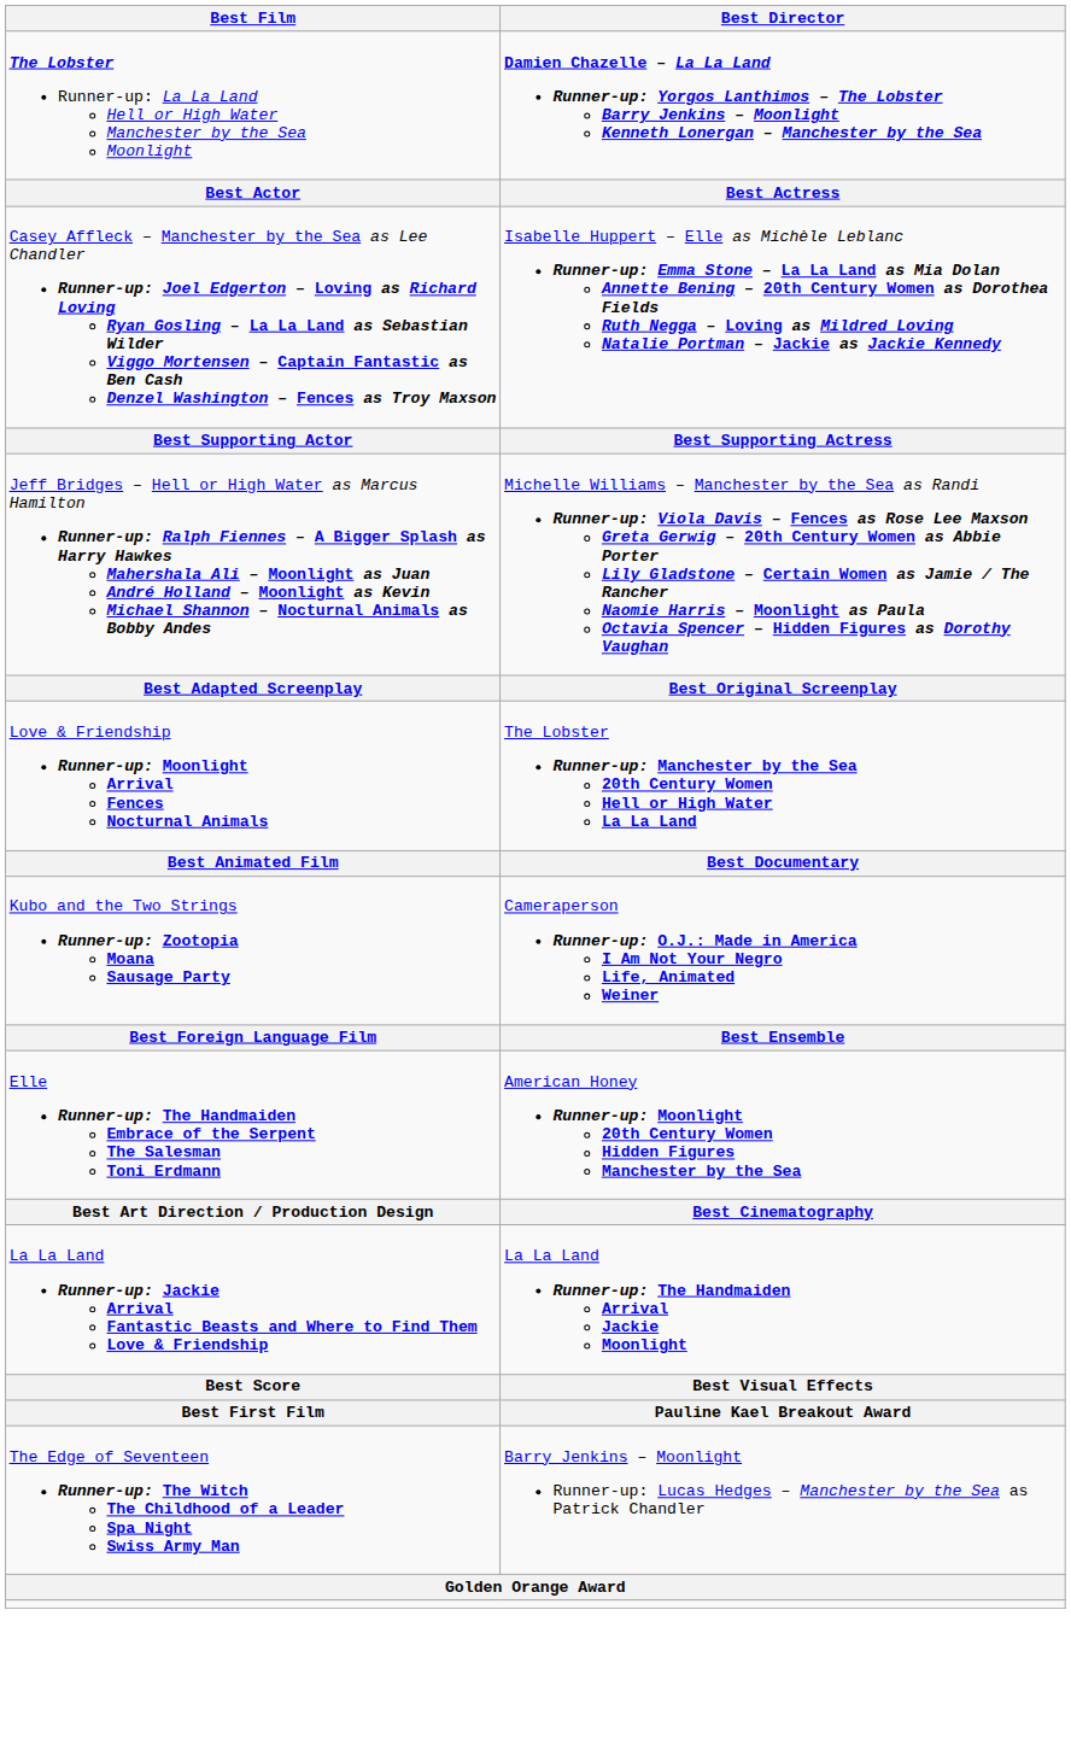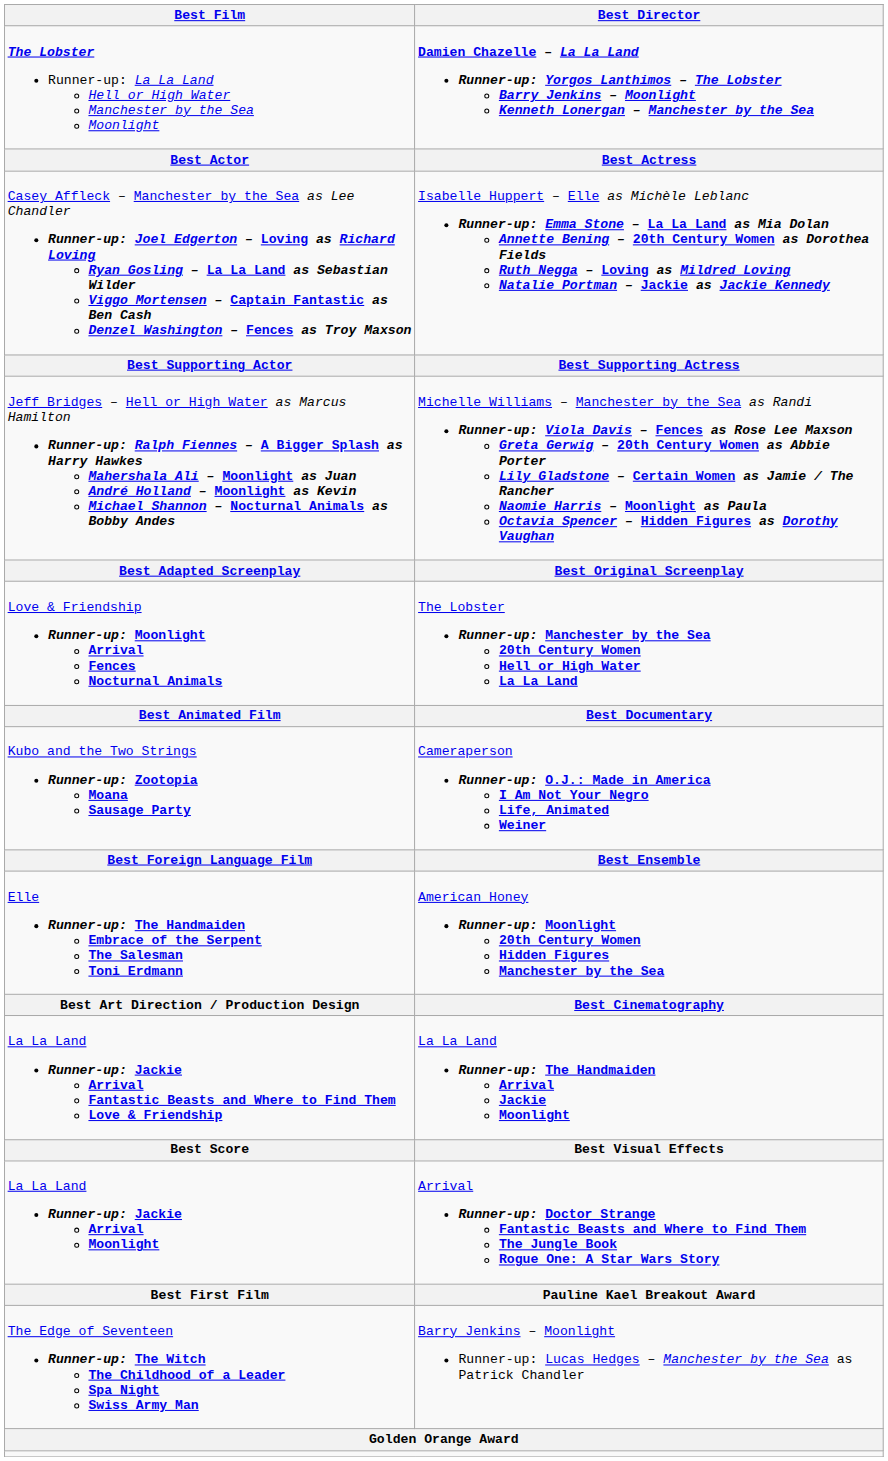 <table class=wikitable style="width=100%">
 <tr>
 <th style="width=50%"><a href='#'>Best Film</a></th>
 <th style="width=50%"><a href='#'>Best Director</a></th>
 </tr>
 <tr>
 <td valign="top"><br><strong><em><a href='#'>The Lobster</a></em></strong><ul><li>Runner-up: <em><a href='#'>La La Land</a></em><ul><li><em><a href='#'>Hell or High Water</a></em></li><li><em><a href='#'>Manchester by the Sea</a></em></li><li><em><a href='#'>Moonlight</a></em></li></ul></li></ul></td>
 <td valign="top"><br><strong><a href='#'>Damien Chazelle</a> – <em><a href='#'>La La Land</a><strong><em><ul><li>Runner-up: <a href='#'>Yorgos Lanthimos</a> – </em><a href='#'>The Lobster</a><em><ul><li><a href='#'>Barry Jenkins</a> – </em><a href='#'>Moonlight</a><em></li><li><a href='#'>Kenneth Lonergan</a> – </em><a href='#'>Manchester by the Sea</a><em></li></ul></li></ul></td>
 </tr>
 <tr>
 <th style="width=50%"><a href='#'>Best Actor</a></th>
 <th style="width=50%"><a href='#'>Best Actress</a></th>
 </tr>
 <tr>
 <td valign="top"><br></strong><a href='#'>Casey Affleck</a> – </em><a href='#'>Manchester by the Sea</a><em> as Lee Chandler<strong><ul><li>Runner-up: <a href='#'>Joel Edgerton</a> – </em><a href='#'>Loving</a><em> as <a href='#'>Richard Loving</a><ul><li><a href='#'>Ryan Gosling</a> – </em><a href='#'>La La Land</a><em> as Sebastian Wilder</li><li><a href='#'>Viggo Mortensen</a> – </em><a href='#'>Captain Fantastic</a><em> as Ben Cash</li><li><a href='#'>Denzel Washington</a> – </em><a href='#'>Fences</a><em> as Troy Maxson</li></ul></li></ul></td>
 <td valign="top"><br></strong><a href='#'>Isabelle Huppert</a> – </em><a href='#'>Elle</a><em> as Michèle Leblanc<strong><ul><li>Runner-up: <a href='#'>Emma Stone</a> – </em><a href='#'>La La Land</a><em> as Mia Dolan<ul><li><a href='#'>Annette Bening</a> – </em><a href='#'>20th Century Women</a><em> as Dorothea Fields</li><li><a href='#'>Ruth Negga</a> – </em><a href='#'>Loving</a><em> as <a href='#'>Mildred Loving</a></li><li><a href='#'>Natalie Portman</a> – </em><a href='#'>Jackie</a><em> as <a href='#'>Jackie Kennedy</a></li></ul></li></ul></td>
 </tr>
 <tr>
 <th style="width=50%"><a href='#'>Best Supporting Actor</a></th>
 <th style="width=50%"><a href='#'>Best Supporting Actress</a></th>
 </tr>
 <tr>
 <td valign="top"><br></strong><a href='#'>Jeff Bridges</a> – </em><a href='#'>Hell or High Water</a><em> as Marcus Hamilton<strong><ul><li>Runner-up: <a href='#'>Ralph Fiennes</a> – </em><a href='#'>A Bigger Splash</a><em> as Harry Hawkes<ul><li><a href='#'>Mahershala Ali</a> – </em><a href='#'>Moonlight</a><em> as Juan</li><li><a href='#'>André Holland</a> – </em><a href='#'>Moonlight</a><em> as Kevin</li><li><a href='#'>Michael Shannon</a> – </em><a href='#'>Nocturnal Animals</a><em> as Bobby Andes</li></ul></li></ul></td>
 <td valign="top"><br></strong><a href='#'>Michelle Williams</a> – </em><a href='#'>Manchester by the Sea</a><em> as Randi<strong><ul><li>Runner-up: <a href='#'>Viola Davis</a> – </em><a href='#'>Fences</a><em> as Rose Lee Maxson<ul><li><a href='#'>Greta Gerwig</a> – </em><a href='#'>20th Century Women</a><em> as Abbie Porter</li><li><a href='#'>Lily Gladstone</a> – </em><a href='#'>Certain Women</a><em> as Jamie / The Rancher</li><li><a href='#'>Naomie Harris</a> – </em><a href='#'>Moonlight</a><em> as Paula</li><li><a href='#'>Octavia Spencer</a> – </em><a href='#'>Hidden Figures</a><em> as <a href='#'>Dorothy Vaughan</a></li></ul></li></ul></td>
 </tr>
 <tr>
 <th style="width=50%"><a href='#'>Best Adapted Screenplay</a></th>
 <th style="width=50%"><a href='#'>Best Original Screenplay</a></th>
 </tr>
 <tr>
 <td valign="top"><br></em></strong><a href='#'>Love & Friendship</a><strong><em><ul><li>Runner-up: </em><a href='#'>Moonlight</a><em><ul><li></em><a href='#'>Arrival</a><em></li><li></em><a href='#'>Fences</a><em></li><li></em><a href='#'>Nocturnal Animals</a><em></li></ul></li></ul></td>
 <td valign="top"><br></em></strong><a href='#'>The Lobster</a><strong><em><ul><li>Runner-up: </em><a href='#'>Manchester by the Sea</a><em><ul><li></em><a href='#'>20th Century Women</a><em></li><li></em><a href='#'>Hell or High Water</a><em></li><li></em><a href='#'>La La Land</a><em></li></ul></li></ul></td>
 </tr>
 <tr>
 <th style="width=50%"><a href='#'>Best Animated Film</a></th>
 <th style="width=50%"><a href='#'>Best Documentary</a></th>
 </tr>
 <tr>
 <td valign="top"><br></em></strong><a href='#'>Kubo and the Two Strings</a><strong><em><ul><li>Runner-up: </em><a href='#'>Zootopia</a><em><ul><li></em><a href='#'>Moana</a><em></li><li></em><a href='#'>Sausage Party</a><em></li></ul></li></ul></td>
 <td valign="top"><br></em></strong><a href='#'>Cameraperson</a><strong><em><ul><li>Runner-up: </em><a href='#'>O.J.: Made in America</a><em><ul><li></em><a href='#'>I Am Not Your Negro</a><em></li><li></em><a href='#'>Life, Animated</a><em></li><li></em><a href='#'>Weiner</a><em></li></ul></li></ul></td>
 </tr>
 <tr>
 <th style="width=50%"><a href='#'>Best Foreign Language Film</a></th>
 <th style="width=50%"><a href='#'>Best Ensemble</a></th>
 </tr>
 <tr>
 <td valign="top"><br></em></strong><a href='#'>Elle</a><strong><em><ul><li>Runner-up: </em><a href='#'>The Handmaiden</a><em><ul><li></em><a href='#'>Embrace of the Serpent</a><em></li><li></em><a href='#'>The Salesman</a><em></li><li></em><a href='#'>Toni Erdmann</a><em></li></ul></li></ul></td>
 <td valign="top"><br></em></strong><a href='#'>American Honey</a><strong><em><ul><li>Runner-up: </em><a href='#'>Moonlight</a><em><ul><li></em><a href='#'>20th Century Women</a><em></li><li></em><a href='#'>Hidden Figures</a><em></li><li></em><a href='#'>Manchester by the Sea</a><em></li></ul></li></ul></td>
 </tr>
 <tr>
 <th style="width=50%">Best Art Direction / Production Design</th>
 <th style="width=50%"><a href='#'>Best Cinematography</a></th>
 </tr>
 <tr>
 <td valign="top"><br></em></strong><a href='#'>La La Land</a><strong><em><ul><li>Runner-up: </em><a href='#'>Jackie</a><em><ul><li></em><a href='#'>Arrival</a><em></li><li></em><a href='#'>Fantastic Beasts and Where to Find Them</a><em></li><li></em><a href='#'>Love & Friendship</a><em></li></ul></li></ul></td>
 <td valign="top"><br></em></strong><a href='#'>La La Land</a><strong><em><ul><li>Runner-up: </em><a href='#'>The Handmaiden</a><em><ul><li></em><a href='#'>Arrival</a><em></li><li></em><a href='#'>Jackie</a><em></li><li></em><a href='#'>Moonlight</a><em></li></ul></li></ul></td>
 </tr>
 <tr>
 <th style="width=50%">Best Score</th>
 <th style="width=50%">Best Visual Effects</th>
 </tr>
 <tr>
+<td valign="top"><br></em></strong><a href='#'>La La Land</a><strong><em><ul><li>Runner-up: </em><a href='#'>Jackie</a><em><ul><li></em><a href='#'>Arrival</a><em></li><li></em><a href='#'>Moonlight</a><em></li></ul></li></ul></td>
+<td valign="top"><br></em></strong><a href='#'>Arrival</a><strong><em><ul><li>Runner-up: </em><a href='#'>Doctor Strange</a><em><ul><li></em><a href='#'>Fantastic Beasts and Where to Find Them</a><em></li><li></em><a href='#'>The Jungle Book</a><em></li><li></em><a href='#'>Rogue One: A Star Wars Story</a><em></li></ul></li></ul></td>
+</tr>
+<tr>
 <th style="width=50%">Best First Film</th>
 <th style="width=50%">Pauline Kael Breakout Award</th>
 </tr>
 <tr>
 <td valign="top"><br></em></strong><a href='#'>The Edge of Seventeen</a><strong><em><ul><li>Runner-up: </em><a href='#'>The Witch</a><em><ul><li></em><a href='#'>The Childhood of a Leader</a><em></li><li></em><a href='#'>Spa Night</a><em></li><li></em><a href='#'>Swiss Army Man</a><em></li></ul></li></ul></td>
 <td valign="top"><br></strong><a href='#'>Barry Jenkins</a> – </em><a href='#'>Moonlight</a></em></strong><ul><li>Runner-up: <a href='#'>Lucas Hedges</a> – <em><a href='#'>Manchester by the Sea</a></em> as Patrick Chandler</li></ul></td>
 </tr>
 <tr>
 <th colspan="2">Golden Orange Award</th>
 </tr>
 <tr>
 <td colspan=2 valign="top" width="50%"></td>
 </tr>
 </table>
